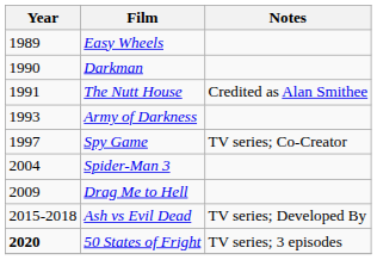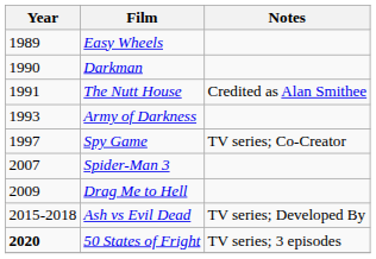 <table class="wikitable">
 <tr>
 <th>Year</th>
 <th>Film</th>
 <th>Notes</th>
 </tr>
 <tr>
 <td>1989</td>
 <td><em><a href='#'>Easy Wheels</a></em></td>
 <td></td>
 </tr>
 <tr>
 <td>1990</td>
 <td><em><a href='#'>Darkman</a></em></td>
 <td></td>
 </tr>
 <tr>
 <td>1991</td>
 <td><em><a href='#'>The Nutt House</a></em></td>
 <td>Credited as <a href='#'>Alan Smithee</a></td>
 </tr>
 <tr>
 <td>1993</td>
 <td><em><a href='#'>Army of Darkness</a></em></td>
 <td></td>
 </tr>
 <tr>
 <td>1997</td>
 <td><em><a href='#'>Spy Game</a></em></td>
 <td>TV series; Co-Creator</td>
 </tr>
 <tr>
-<td>2004</td>
+<td>2007</td>
 <td><em><a href='#'>Spider-Man 3</a></em></td>
 <td></td>
 </tr>
 <tr>
 <td>2009</td>
 <td><em><a href='#'>Drag Me to Hell</a></em></td>
 <td></td>
 </tr>
 <tr>
 <td>2015-2018</td>
 <td><em><a href='#'>Ash vs Evil Dead</a></em></td>
 <td>TV series; Developed By</td>
 </tr>
 <tr>
 <td><strong>2020</strong></td>
 <td><em><a href='#'>50 States of Fright</a></em></td>
 <td>TV series; 3 episodes</td>
 </tr>
 <tr>
 </tr>
 </table>
